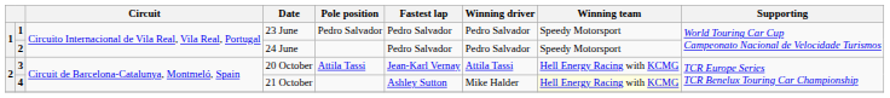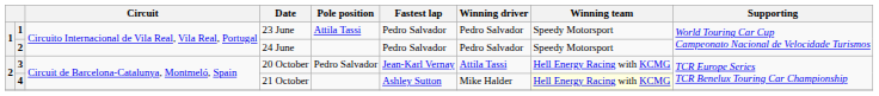 <table class="wikitable" style="font-size: 85%">
 <tr>
 <th colspan=2></th>
 <th>Circuit</th>
 <th>Date</th>
 <th>Pole position</th>
 <th>Fastest lap</th>
 <th>Winning driver</th>
 <th>Winning team</th>
 <th>Supporting</th>
 </tr>
 <tr>
 <th rowspan=2>1</th>
 <th>1</th>
 <td rowspan=2> <a href='#'>Circuito Internacional de Vila Real</a>, <a href='#'>Vila Real</a>, <a href='#'>Portugal</a></td>
 <td>23 June</td>
-<td> Pedro Salvador</td>
+<td> <a href='#'>Attila Tassi</a></td>
 <td> Pedro Salvador</td>
 <td> Pedro Salvador</td>
 <td> Speedy Motorsport</td>
 <td rowspan=2><a href='#'><em>World Touring Car Cup</em></a><br><a href='#'><em>Campeonato Nacional de Velocidade Turismos</em></a></td>
 </tr>
 <tr>
 <th>2</th>
 <td>24 June</td>
 <td></td>
 <td> Pedro Salvador</td>
 <td> Pedro Salvador</td>
 <td> Speedy Motorsport</td>
 </tr>
 <tr>
 <th rowspan=2>2</th>
 <th>3</th>
 <td rowspan=2> <a href='#'>Circuit de Barcelona-Catalunya</a>, <a href='#'>Montmeló</a>, <a href='#'>Spain</a></td>
 <td>20 October</td>
-<td> <a href='#'>Attila Tassi</a></td>
+<td> Pedro Salvador</td>
 <td> <a href='#'>Jean-Karl Vernay</a></td>
 <td> <a href='#'>Attila Tassi</a></td>
 <td> <a href='#'>Hell Energy Racing</a> with <a href='#'>KCMG</a></td>
 <td rowspan=2><a href='#'><em>TCR Europe Series</em></a><br><a href='#'><em>TCR Benelux Touring Car Championship</em></a></td>
 </tr>
 <tr>
 <th>4</th>
 <td>21 October</td>
 <td></td>
 <td> <a href='#'>Ashley Sutton</a></td>
 <td> Mike Halder</td>
 <td style="background: lightyellow;"> <a href='#'>Hell Energy Racing</a> with <a href='#'>KCMG</a></td>
 </tr>
 <tr>
 </tr>
 </table>
